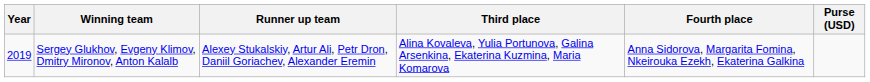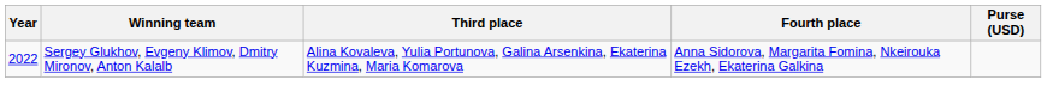 <table class="wikitable">
 <tr>
 <th scope="col">Year</th>
 <th scope="col">Winning team</th>
-<th scope="col">Runner up team</th>
 <th scope="col">Third place</th>
 <th scope="col">Fourth place</th>
 <th scope="col">Purse (USD)</th>
 </tr>
 <tr>
-<td><a href='#'>2019</a></td>
+<td><a href='#'>2022</a></td>
 <td> <a href='#'>Sergey Glukhov</a>, <a href='#'>Evgeny Klimov</a>, <a href='#'>Dmitry Mironov</a>, <a href='#'>Anton Kalalb</a></td>
-<td> <a href='#'>Alexey Stukalskiy</a>, <a href='#'>Artur Ali</a>, <a href='#'>Petr Dron</a>, <a href='#'>Daniil Goriachev</a>, <a href='#'>Alexander Eremin</a></td>
 <td> <a href='#'>Alina Kovaleva</a>, <a href='#'>Yulia Portunova</a>, <a href='#'>Galina Arsenkina</a>, <a href='#'>Ekaterina Kuzmina</a>, <a href='#'>Maria Komarova</a></td>
 <td> <a href='#'>Anna Sidorova</a>, <a href='#'>Margarita Fomina</a>, <a href='#'>Nkeirouka Ezekh</a>, <a href='#'>Ekaterina Galkina</a></td>
 <td></td>
 </tr>
 </table>
